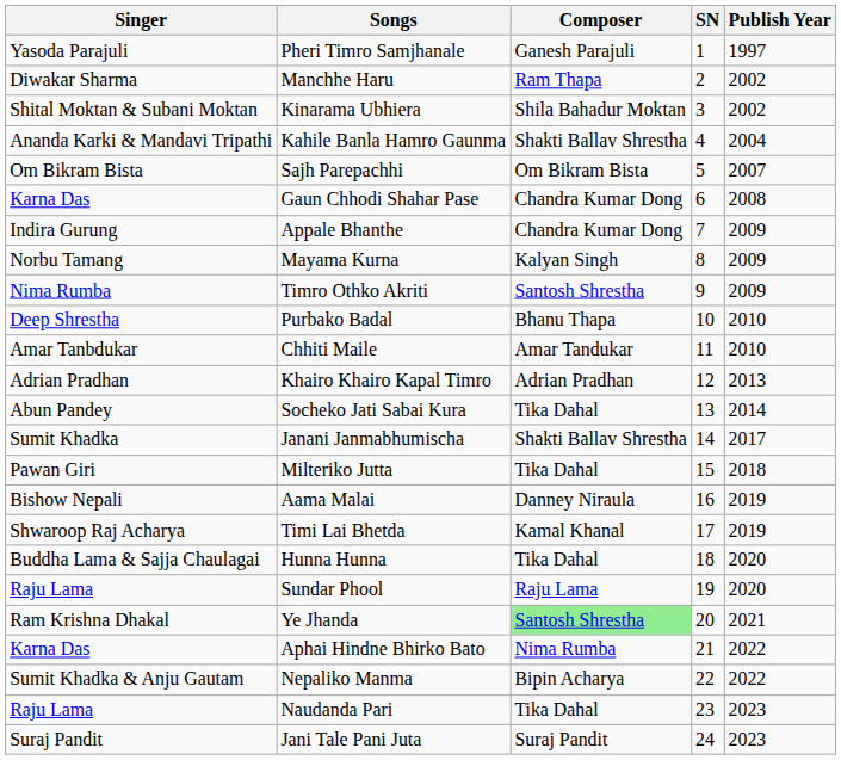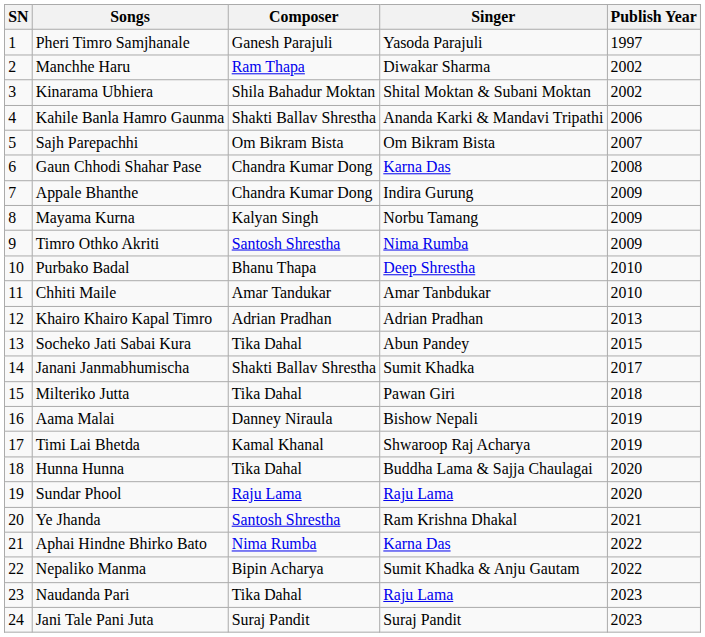 <table class="wikitable">
 <tr>
-<th>Singer</th>
+<th>SN</th>
 <th>Songs</th>
 <th>Composer</th>
-<th>SN</th>
+<th>Singer</th>
 <th>Publish Year</th>
 </tr>
 <tr>
-<td>Yasoda Parajuli</td>
+<td>1</td>
 <td>Pheri Timro Samjhanale</td>
 <td>Ganesh Parajuli</td>
-<td>1</td>
+<td>Yasoda Parajuli</td>
 <td>1997</td>
 </tr>
 <tr>
-<td>Diwakar Sharma</td>
+<td>2</td>
 <td>Manchhe Haru</td>
 <td><a href='#'>Ram Thapa</a></td>
-<td>2</td>
+<td>Diwakar Sharma</td>
 <td>2002</td>
 </tr>
 <tr>
-<td>Shital Moktan & Subani Moktan</td>
+<td>3</td>
 <td>Kinarama Ubhiera</td>
 <td>Shila Bahadur Moktan</td>
-<td>3</td>
+<td>Shital Moktan & Subani Moktan</td>
 <td>2002</td>
 </tr>
 <tr>
-<td>Ananda Karki & Mandavi Tripathi</td>
+<td>4</td>
 <td>Kahile Banla Hamro Gaunma</td>
 <td>Shakti Ballav Shrestha</td>
-<td>4</td>
-<td>2004</td>
+<td>Ananda Karki & Mandavi Tripathi</td>
+<td>2006</td>
 </tr>
 <tr>
-<td>Om Bikram Bista</td>
+<td>5</td>
 <td>Sajh Parepachhi</td>
 <td>Om Bikram Bista</td>
-<td>5</td>
+<td>Om Bikram Bista</td>
 <td>2007</td>
 </tr>
 <tr>
-<td><a href='#'>Karna Das</a></td>
+<td>6</td>
 <td>Gaun Chhodi Shahar Pase</td>
 <td>Chandra Kumar Dong</td>
-<td>6</td>
+<td><a href='#'>Karna Das</a></td>
 <td>2008</td>
 </tr>
 <tr>
-<td>Indira Gurung</td>
+<td>7</td>
 <td>Appale Bhanthe</td>
 <td>Chandra Kumar Dong</td>
-<td>7</td>
+<td>Indira Gurung</td>
 <td>2009</td>
 </tr>
 <tr>
-<td>Norbu Tamang</td>
+<td>8</td>
 <td>Mayama Kurna</td>
 <td>Kalyan Singh</td>
-<td>8</td>
+<td>Norbu Tamang</td>
 <td>2009</td>
 </tr>
 <tr>
-<td><a href='#'>Nima Rumba</a></td>
+<td>9</td>
 <td>Timro Othko Akriti</td>
 <td><a href='#'>Santosh Shrestha</a></td>
-<td>9</td>
+<td><a href='#'>Nima Rumba</a></td>
 <td>2009</td>
 </tr>
 <tr>
-<td><a href='#'>Deep Shrestha</a></td>
+<td>10</td>
 <td>Purbako Badal</td>
 <td>Bhanu Thapa</td>
-<td>10</td>
+<td><a href='#'>Deep Shrestha</a></td>
 <td>2010</td>
 </tr>
 <tr>
-<td>Amar Tanbdukar</td>
+<td>11</td>
 <td>Chhiti Maile</td>
 <td>Amar Tandukar</td>
-<td>11</td>
+<td>Amar Tanbdukar</td>
 <td>2010</td>
 </tr>
 <tr>
-<td>Adrian Pradhan</td>
+<td>12</td>
 <td>Khairo Khairo Kapal Timro</td>
 <td>Adrian Pradhan</td>
-<td>12</td>
+<td>Adrian Pradhan</td>
 <td>2013</td>
 </tr>
 <tr>
-<td>Abun Pandey</td>
+<td>13</td>
 <td>Socheko Jati Sabai Kura</td>
 <td>Tika Dahal</td>
-<td>13</td>
-<td>2014</td>
+<td>Abun Pandey</td>
+<td>2015</td>
 </tr>
 <tr>
-<td>Sumit Khadka</td>
+<td>14</td>
 <td>Janani Janmabhumischa</td>
 <td>Shakti Ballav Shrestha</td>
-<td>14</td>
+<td>Sumit Khadka</td>
 <td>2017</td>
 </tr>
 <tr>
-<td>Pawan Giri</td>
+<td>15</td>
 <td>Milteriko Jutta</td>
 <td>Tika Dahal</td>
-<td>15</td>
+<td>Pawan Giri</td>
 <td>2018</td>
 </tr>
 <tr>
-<td>Bishow Nepali</td>
+<td>16</td>
 <td>Aama Malai</td>
 <td>Danney Niraula</td>
-<td>16</td>
+<td>Bishow Nepali</td>
 <td>2019</td>
 </tr>
 <tr>
-<td>Shwaroop Raj Acharya</td>
+<td>17</td>
 <td>Timi Lai Bhetda</td>
 <td>Kamal Khanal</td>
-<td>17</td>
+<td>Shwaroop Raj Acharya</td>
 <td>2019</td>
 </tr>
 <tr>
-<td>Buddha Lama & Sajja Chaulagai</td>
+<td>18</td>
 <td>Hunna Hunna</td>
 <td>Tika Dahal</td>
-<td>18</td>
+<td>Buddha Lama & Sajja Chaulagai</td>
 <td>2020</td>
 </tr>
 <tr>
-<td><a href='#'>Raju Lama</a></td>
+<td>19</td>
 <td>Sundar Phool</td>
 <td><a href='#'>Raju Lama</a></td>
-<td>19</td>
+<td><a href='#'>Raju Lama</a></td>
 <td>2020</td>
 </tr>
 <tr>
+<td>20</td>
+<td>Ye Jhanda</td>
+<td><a href='#'>Santosh Shrestha</a></td>
 <td>Ram Krishna Dhakal</td>
-<td>Ye Jhanda</td>
-<td style="background: lightgreen;"><a href='#'>Santosh Shrestha</a></td>
-<td>20</td>
 <td>2021</td>
 </tr>
 <tr>
-<td><a href='#'>Karna Das</a></td>
+<td>21</td>
 <td>Aphai Hindne Bhirko Bato</td>
 <td><a href='#'>Nima Rumba</a></td>
-<td>21</td>
+<td><a href='#'>Karna Das</a></td>
 <td>2022</td>
 </tr>
 <tr>
-<td>Sumit Khadka & Anju Gautam</td>
+<td>22</td>
 <td>Nepaliko Manma</td>
 <td>Bipin Acharya</td>
-<td>22</td>
+<td>Sumit Khadka & Anju Gautam</td>
 <td>2022</td>
 </tr>
 <tr>
-<td><a href='#'>Raju Lama</a></td>
+<td>23</td>
 <td>Naudanda Pari</td>
 <td>Tika Dahal</td>
-<td>23</td>
+<td><a href='#'>Raju Lama</a></td>
 <td>2023</td>
 </tr>
 <tr>
-<td>Suraj Pandit</td>
+<td>24</td>
 <td>Jani Tale Pani Juta</td>
 <td>Suraj Pandit</td>
-<td>24</td>
+<td>Suraj Pandit</td>
 <td>2023</td>
 </tr>
 </table>
